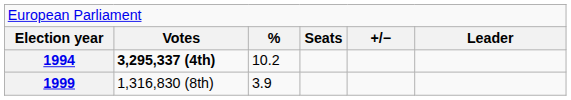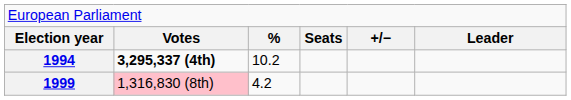 <table class=wikitable style="width:50%; border:1px #AAAAFF solid">
 <tr>
 <td colspan=6><a href='#'>European Parliament</a></td>
 </tr>
 <tr>
 <th width=13%>Election year</th>
 <th width=16%>Votes</th>
 <th width=6%>%</th>
 <th width=1%>Seats</th>
 <th width=8%>+/−</th>
 <th width=18%>Leader</th>
 </tr>
 <tr>
 <th><a href='#'>1994</a></th>
 <td><strong>3,295,337 (4th)</strong></td>
 <td>10.2</td>
 <td></td>
 <td></td>
 <td></td>
 </tr>
 <tr>
 <th><a href='#'>1999</a></th>
-<td>1,316,830 (8th)</td>
-<td>3.9</td>
+<td style="background: pink;">1,316,830 (8th)</td>
+<td>4.2</td>
 <td></td>
 <td></td>
 <td></td>
 </tr>
 </table>
